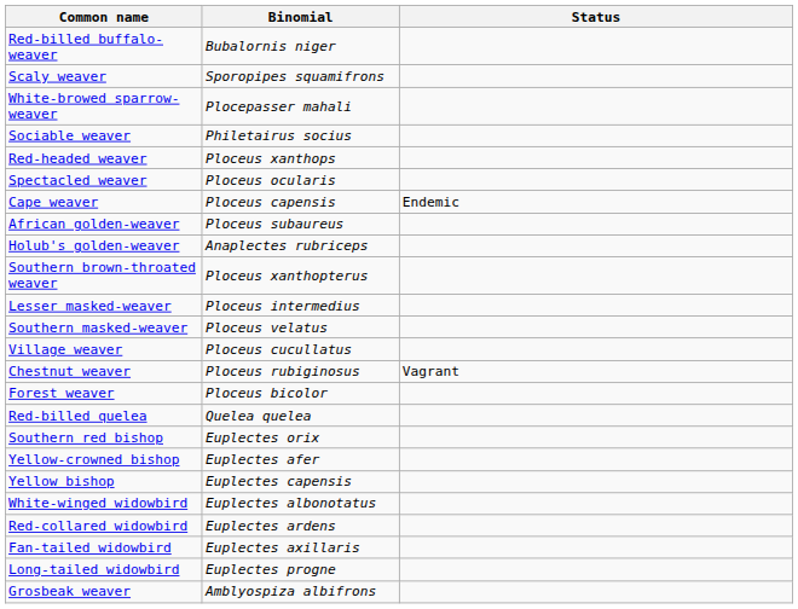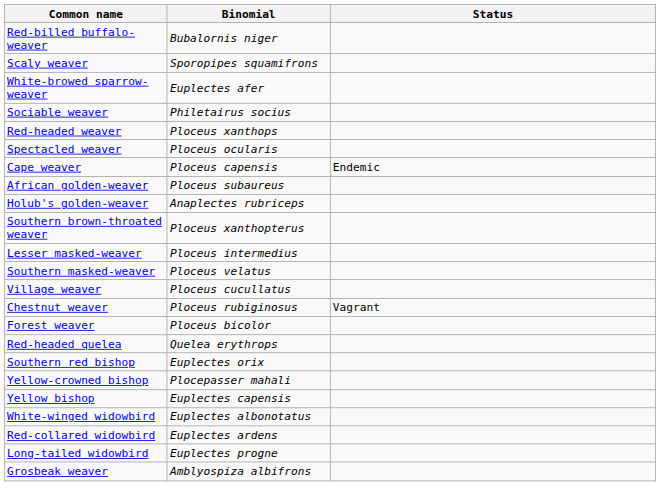 <table width=60% class="wikitable">
 <tr>
 <th width=25%>Common name</th>
 <th width=25%>Binomial</th>
 <th width=50%>Status</th>
 </tr>
 <tr>
 <td><a href='#'>Red-billed buffalo-weaver</a></td>
 <td><em>Bubalornis niger</em></td>
 <td></td>
 </tr>
 <tr>
 <td><a href='#'>Scaly weaver</a></td>
 <td><em>Sporopipes squamifrons</em></td>
 <td></td>
 </tr>
 <tr>
 <td><a href='#'>White-browed sparrow-weaver</a></td>
-<td><em>Plocepasser mahali</em></td>
+<td><em>Euplectes afer</em></td>
 <td></td>
 </tr>
 <tr>
 <td><a href='#'>Sociable weaver</a></td>
 <td><em>Philetairus socius</em></td>
 <td></td>
 </tr>
 <tr>
 <td><a href='#'>Red-headed weaver</a></td>
 <td><em>Ploceus xanthops</em></td>
 <td></td>
 </tr>
 <tr>
 <td><a href='#'>Spectacled weaver</a></td>
 <td><em>Ploceus ocularis</em></td>
 <td></td>
 </tr>
 <tr>
 <td><a href='#'>Cape weaver</a></td>
 <td><em>Ploceus capensis</em></td>
 <td>Endemic</td>
 </tr>
 <tr>
 <td><a href='#'>African golden-weaver</a></td>
 <td><em>Ploceus subaureus</em></td>
 <td></td>
 </tr>
 <tr>
 <td><a href='#'>Holub's golden-weaver</a></td>
 <td><em>Anaplectes rubriceps</em></td>
 <td></td>
 </tr>
 <tr>
 <td><a href='#'>Southern brown-throated weaver</a></td>
 <td><em>Ploceus xanthopterus</em></td>
 <td></td>
 </tr>
 <tr>
 <td><a href='#'>Lesser masked-weaver</a></td>
 <td><em>Ploceus intermedius</em></td>
 <td></td>
 </tr>
 <tr>
 <td><a href='#'>Southern masked-weaver</a></td>
 <td><em>Ploceus velatus</em></td>
 <td></td>
 </tr>
 <tr>
 <td><a href='#'>Village weaver</a></td>
 <td><em>Ploceus cucullatus</em></td>
 <td></td>
 </tr>
 <tr>
 <td><a href='#'>Chestnut weaver</a></td>
 <td><em>Ploceus rubiginosus</em></td>
 <td>Vagrant</td>
 </tr>
 <tr>
 <td><a href='#'>Forest weaver</a></td>
 <td><em>Ploceus bicolor</em></td>
 <td></td>
 </tr>
 <tr>
-<td><a href='#'>Red-billed quelea</a></td>
-<td><em>Quelea quelea</em></td>
+<td><a href='#'>Red-headed quelea</a></td>
+<td><em>Quelea erythrops</em></td>
 <td></td>
 </tr>
 <tr>
 <td><a href='#'>Southern red bishop</a></td>
 <td><em>Euplectes orix</em></td>
 <td></td>
 </tr>
 <tr>
 <td><a href='#'>Yellow-crowned bishop</a></td>
-<td><em>Euplectes afer</em></td>
+<td><em>Plocepasser mahali</em></td>
 <td></td>
 </tr>
 <tr>
 <td><a href='#'>Yellow bishop</a></td>
 <td><em>Euplectes capensis</em></td>
 <td></td>
 </tr>
 <tr>
 <td><a href='#'>White-winged widowbird</a></td>
 <td><em>Euplectes albonotatus</em></td>
 <td></td>
 </tr>
 <tr>
 <td><a href='#'>Red-collared widowbird</a></td>
 <td><em>Euplectes ardens</em></td>
 <td></td>
 </tr>
 <tr>
-<td><a href='#'>Fan-tailed widowbird</a></td>
-<td><em>Euplectes axillaris</em></td>
-<td></td>
-</tr>
-<tr>
 <td><a href='#'>Long-tailed widowbird</a></td>
 <td><em>Euplectes progne</em></td>
 <td></td>
 </tr>
 <tr>
 <td><a href='#'>Grosbeak weaver</a></td>
 <td><em>Amblyospiza albifrons</em></td>
 <td></td>
 </tr>
 </table>
